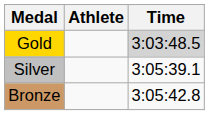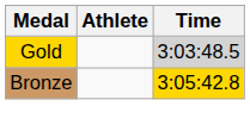 <table class="wikitable">
 <tr>
 <th>Medal</th>
 <th>Athlete</th>
 <th>Time</th>
 </tr>
 <tr>
 <td style="text-align:center;background-color:gold;">Gold</td>
 <td></td>
 <td style="background: lightgrey;">3:03:48.5</td>
 </tr>
 <tr>
-<td style="text-align:center;background-color:silver;">Silver</td>
-<td></td>
-<td>3:05:39.1</td>
-</tr>
-<tr>
 <td style="text-align:center;background-color:#CC9966;">Bronze</td>
 <td></td>
-<td>3:05:42.8</td>
+<td style="background: gold;">3:05:42.8</td>
 </tr>
 </table>
